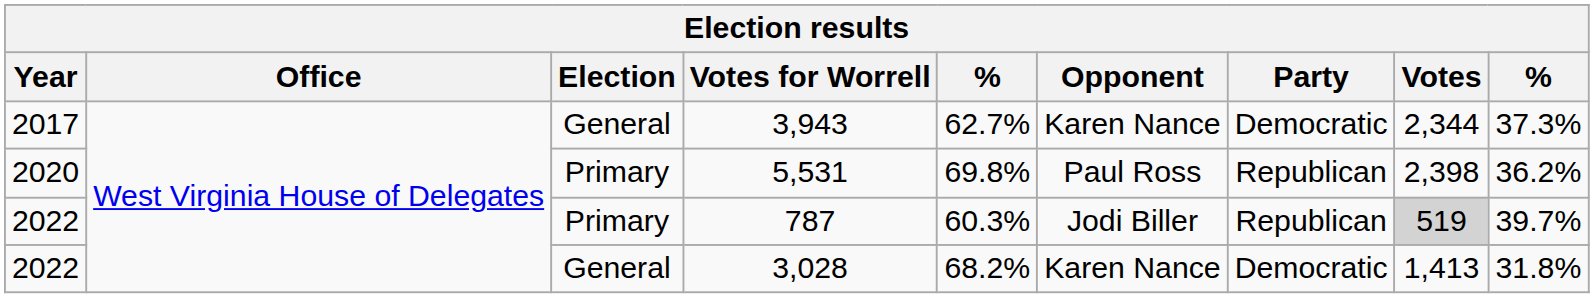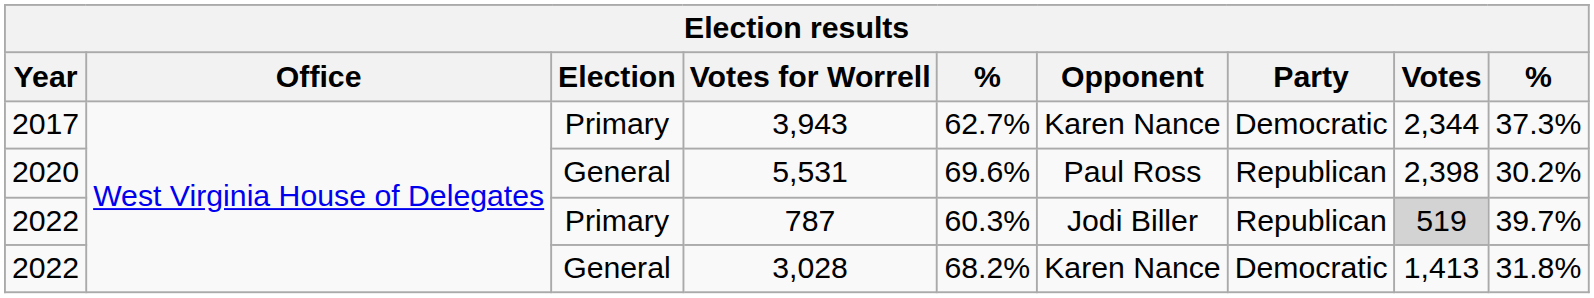 <table class="wikitable" style="text-align: center;">
 <tr>
 <th colspan="9">Election results</th>
 </tr>
 <tr>
 <th>Year</th>
 <th>Office</th>
 <th>Election</th>
 <th>Votes for Worrell</th>
 <th>%</th>
 <th>Opponent</th>
 <th>Party</th>
 <th>Votes</th>
 <th>%</th>
 </tr>
 <tr>
 <td>2017</td>
 <td rowspan="5"><a href='#'>West Virginia House of Delegates</a></td>
-<td>General</td>
+<td>Primary</td>
 <td>3,943</td>
 <td>62.7%</td>
 <td>Karen Nance</td>
 <td>Democratic</td>
 <td>2,344</td>
 <td>37.3%</td>
 </tr>
 <tr |->
 <td>2020</td>
-<td>Primary</td>
+<td>General</td>
 <td>5,531</td>
-<td>69.8%</td>
+<td>69.6%</td>
 <td>Paul Ross</td>
 <td>Republican</td>
 <td>2,398</td>
-<td>36.2%</td>
+<td>30.2%</td>
 </tr>
 <tr>
 <td>2022</td>
 <td>Primary</td>
 <td>787</td>
 <td>60.3%</td>
 <td>Jodi Biller</td>
 <td>Republican</td>
 <td style="background: lightgrey;">519</td>
 <td>39.7%</td>
 </tr>
 <tr>
 <td>2022</td>
 <td>General</td>
 <td>3,028</td>
 <td>68.2%</td>
 <td>Karen Nance</td>
 <td>Democratic</td>
 <td>1,413</td>
 <td>31.8%</td>
 </tr>
 </table>
